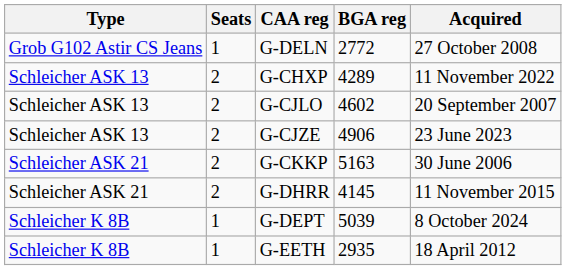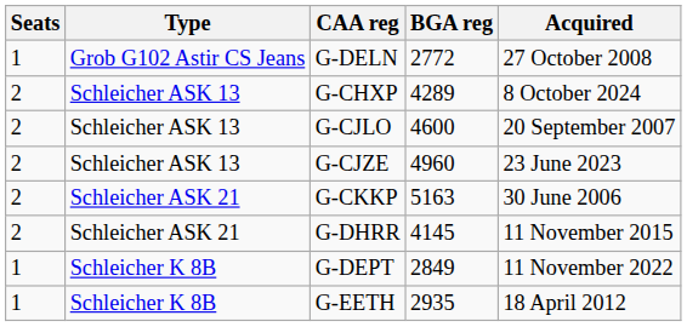 <table class="wikitable sortable">
 <tr>
+<th scope="col">Seats</th>
 <th scope="col">Type</th>
-<th scope="col">Seats</th>
 <th scope="col">CAA reg</th>
 <th scope="col">BGA reg</th>
 <th scope="col">Acquired</th>
 </tr>
 <tr>
+<td>1</td>
 <td><a href='#'>Grob G102 Astir CS Jeans</a></td>
-<td>1</td>
 <td>G-DELN</td>
 <td>2772</td>
 <td>27 October 2008</td>
 </tr>
 <tr>
+<td>2</td>
 <td><a href='#'>Schleicher ASK 13</a></td>
-<td>2</td>
 <td>G-CHXP</td>
 <td>4289</td>
-<td>11 November 2022</td>
+<td>8 October 2024</td>
 </tr>
 <tr>
+<td>2</td>
 <td>Schleicher ASK 13</td>
-<td>2</td>
 <td>G-CJLO</td>
-<td>4602</td>
+<td>4600</td>
 <td>20 September 2007</td>
 </tr>
 <tr>
+<td>2</td>
 <td>Schleicher ASK 13</td>
-<td>2</td>
 <td>G-CJZE</td>
-<td>4906</td>
+<td>4960</td>
 <td>23 June 2023</td>
 </tr>
 <tr>
+<td>2</td>
 <td><a href='#'>Schleicher ASK 21</a></td>
-<td>2</td>
 <td>G-CKKP</td>
 <td>5163</td>
 <td>30 June 2006</td>
 </tr>
 <tr>
+<td>2</td>
 <td>Schleicher ASK 21</td>
-<td>2</td>
 <td>G-DHRR</td>
 <td>4145</td>
 <td>11 November 2015</td>
 </tr>
 <tr>
+<td>1</td>
 <td><a href='#'>Schleicher K 8B</a></td>
-<td>1</td>
 <td>G-DEPT</td>
-<td>5039</td>
-<td>8 October 2024</td>
+<td>2849</td>
+<td>11 November 2022</td>
 </tr>
 <tr>
+<td>1</td>
 <td><a href='#'>Schleicher K 8B</a></td>
-<td>1</td>
 <td>G-EETH</td>
 <td>2935</td>
 <td>18 April 2012</td>
 </tr>
 </table>
